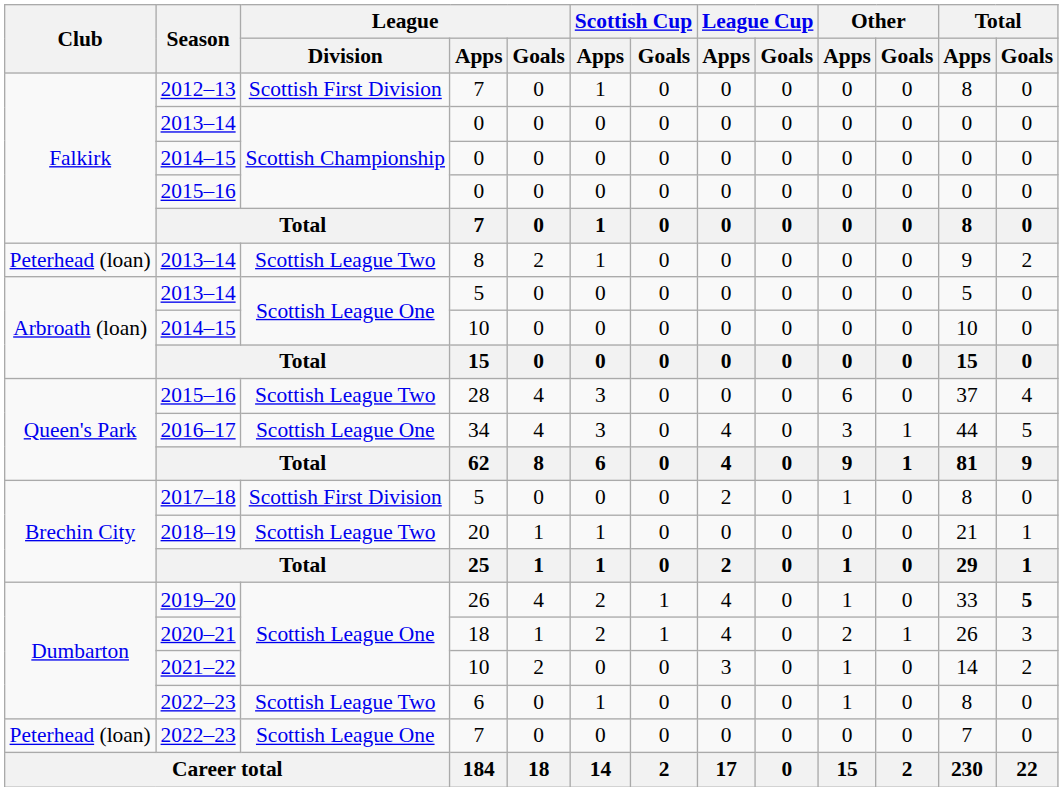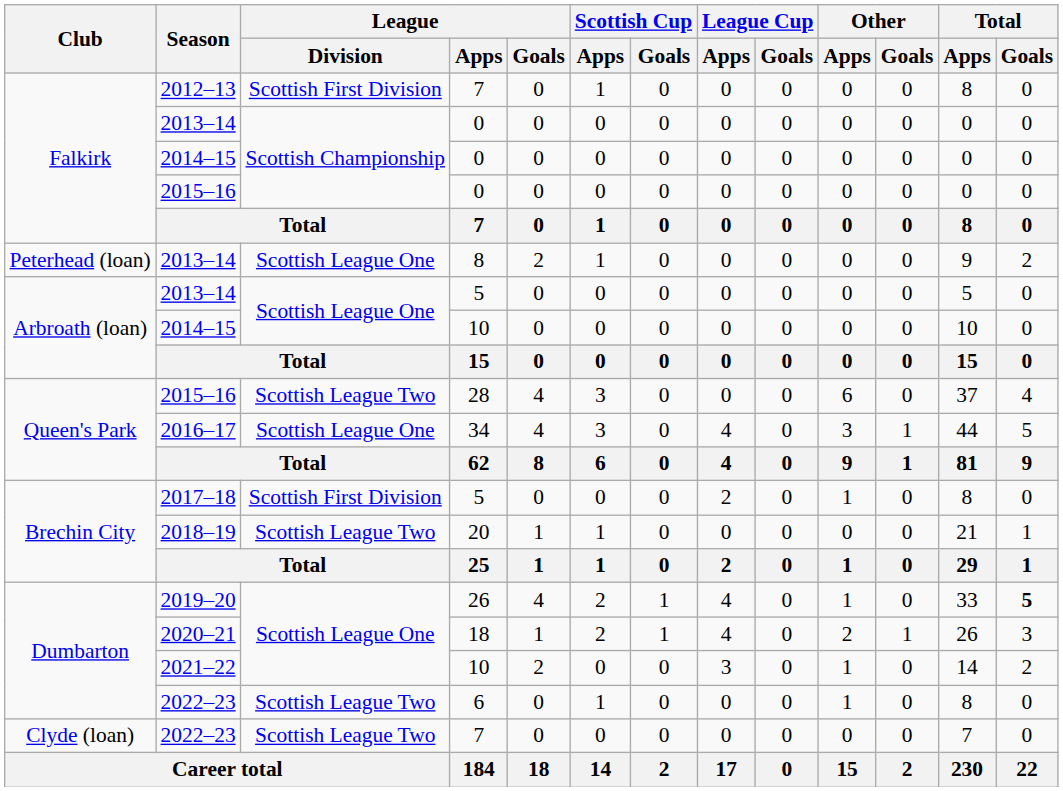 <table class="wikitable" style="text-align: center">
 <tr>
 <th rowspan="2">Club</th>
 <th rowspan="2">Season</th>
 <th colspan="3">League</th>
 <th colspan="2"><a href='#'>Scottish Cup</a></th>
 <th colspan="2"><a href='#'>League Cup</a></th>
 <th colspan="2">Other</th>
 <th colspan="2">Total</th>
 </tr>
 <tr>
 <th>Division</th>
 <th>Apps</th>
 <th>Goals</th>
 <th>Apps</th>
 <th>Goals</th>
 <th>Apps</th>
 <th>Goals</th>
 <th>Apps</th>
 <th>Goals</th>
 <th>Apps</th>
 <th>Goals</th>
 </tr>
 <tr>
 <td rowspan="5"><a href='#'>Falkirk</a></td>
 <td><a href='#'>2012–13</a></td>
 <td><a href='#'>Scottish First Division</a></td>
 <td>7</td>
 <td>0</td>
 <td>1</td>
 <td>0</td>
 <td>0</td>
 <td>0</td>
 <td>0</td>
 <td>0</td>
 <td>8</td>
 <td>0</td>
 </tr>
 <tr>
 <td><a href='#'>2013–14</a></td>
 <td rowspan="3"><a href='#'>Scottish Championship</a></td>
 <td>0</td>
 <td>0</td>
 <td>0</td>
 <td>0</td>
 <td>0</td>
 <td>0</td>
 <td>0</td>
 <td>0</td>
 <td>0</td>
 <td>0</td>
 </tr>
 <tr>
 <td><a href='#'>2014–15</a></td>
 <td>0</td>
 <td>0</td>
 <td>0</td>
 <td>0</td>
 <td>0</td>
 <td>0</td>
 <td>0</td>
 <td>0</td>
 <td>0</td>
 <td>0</td>
 </tr>
 <tr>
 <td><a href='#'>2015–16</a></td>
 <td>0</td>
 <td>0</td>
 <td>0</td>
 <td>0</td>
 <td>0</td>
 <td>0</td>
 <td>0</td>
 <td>0</td>
 <td>0</td>
 <td>0</td>
 </tr>
 <tr>
 <th colspan="2">Total</th>
 <th>7</th>
 <th>0</th>
 <th>1</th>
 <th>0</th>
 <th>0</th>
 <th>0</th>
 <th>0</th>
 <th>0</th>
 <th>8</th>
 <th>0</th>
 </tr>
 <tr>
 <td><a href='#'>Peterhead</a> (loan)</td>
 <td><a href='#'>2013–14</a></td>
-<td><a href='#'>Scottish League Two</a></td>
+<td><a href='#'>Scottish League One</a></td>
 <td>8</td>
 <td>2</td>
 <td>1</td>
 <td>0</td>
 <td>0</td>
 <td>0</td>
 <td>0</td>
 <td>0</td>
 <td>9</td>
 <td>2</td>
 </tr>
 <tr>
 <td rowspan="3"><a href='#'>Arbroath</a> (loan)</td>
 <td><a href='#'>2013–14</a></td>
 <td rowspan="2"><a href='#'>Scottish League One</a></td>
 <td>5</td>
 <td>0</td>
 <td>0</td>
 <td>0</td>
 <td>0</td>
 <td>0</td>
 <td>0</td>
 <td>0</td>
 <td>5</td>
 <td>0</td>
 </tr>
 <tr>
 <td><a href='#'>2014–15</a></td>
 <td>10</td>
 <td>0</td>
 <td>0</td>
 <td>0</td>
 <td>0</td>
 <td>0</td>
 <td>0</td>
 <td>0</td>
 <td>10</td>
 <td>0</td>
 </tr>
 <tr>
 <th colspan="2">Total</th>
 <th>15</th>
 <th>0</th>
 <th>0</th>
 <th>0</th>
 <th>0</th>
 <th>0</th>
 <th>0</th>
 <th>0</th>
 <th>15</th>
 <th>0</th>
 </tr>
 <tr>
 <td rowspan="3"><a href='#'>Queen's Park</a></td>
 <td><a href='#'>2015–16</a></td>
 <td><a href='#'>Scottish League Two</a></td>
 <td>28</td>
 <td>4</td>
 <td>3</td>
 <td>0</td>
 <td>0</td>
 <td>0</td>
 <td>6</td>
 <td>0</td>
 <td>37</td>
 <td>4</td>
 </tr>
 <tr>
 <td><a href='#'>2016–17</a></td>
 <td><a href='#'>Scottish League One</a></td>
 <td>34</td>
 <td>4</td>
 <td>3</td>
 <td>0</td>
 <td>4</td>
 <td>0</td>
 <td>3</td>
 <td>1</td>
 <td>44</td>
 <td>5</td>
 </tr>
 <tr>
 <th colspan="2">Total</th>
 <th>62</th>
 <th>8</th>
 <th>6</th>
 <th>0</th>
 <th>4</th>
 <th>0</th>
 <th>9</th>
 <th>1</th>
 <th>81</th>
 <th>9</th>
 </tr>
 <tr>
 <td rowspan="3"><a href='#'>Brechin City</a></td>
 <td><a href='#'>2017–18</a></td>
 <td><a href='#'>Scottish First Division</a></td>
 <td>5</td>
 <td>0</td>
 <td>0</td>
 <td>0</td>
 <td>2</td>
 <td>0</td>
 <td>1</td>
 <td>0</td>
 <td>8</td>
 <td>0</td>
 </tr>
 <tr>
 <td><a href='#'>2018–19</a></td>
 <td><a href='#'>Scottish League Two</a></td>
 <td>20</td>
 <td>1</td>
 <td>1</td>
 <td>0</td>
 <td>0</td>
 <td>0</td>
 <td>0</td>
 <td>0</td>
 <td>21</td>
 <td>1</td>
 </tr>
 <tr>
 <th colspan="2">Total</th>
 <th>25</th>
 <th>1</th>
 <th>1</th>
 <th>0</th>
 <th>2</th>
 <th>0</th>
 <th>1</th>
 <th>0</th>
 <th>29</th>
 <th>1</th>
 </tr>
 <tr>
 <td rowspan="4"><a href='#'>Dumbarton</a></td>
 <td><a href='#'>2019–20</a></td>
 <td rowspan=3><a href='#'>Scottish League One</a></td>
 <td>26</td>
 <td>4</td>
 <td>2</td>
 <td>1</td>
 <td>4</td>
 <td>0</td>
 <td>1</td>
 <td>0</td>
 <td>33</td>
 <td><strong>5</strong></td>
 </tr>
 <tr>
 <td><a href='#'>2020–21</a></td>
 <td>18</td>
 <td>1</td>
 <td>2</td>
 <td>1</td>
 <td>4</td>
 <td>0</td>
 <td>2</td>
 <td>1</td>
 <td>26</td>
 <td>3</td>
 </tr>
 <tr>
 <td><a href='#'>2021–22</a></td>
 <td>10</td>
 <td>2</td>
 <td>0</td>
 <td>0</td>
 <td>3</td>
 <td>0</td>
 <td>1</td>
 <td>0</td>
 <td>14</td>
 <td>2</td>
 </tr>
 <tr>
 <td><a href='#'>2022–23</a></td>
 <td><a href='#'>Scottish League Two</a></td>
 <td>6</td>
 <td>0</td>
 <td>1</td>
 <td>0</td>
 <td>0</td>
 <td>0</td>
 <td>1</td>
 <td>0</td>
 <td>8</td>
 <td>0</td>
 </tr>
 <tr>
-<td><a href='#'>Peterhead</a> (loan)</td>
+<td><a href='#'>Clyde</a> (loan)</td>
 <td><a href='#'>2022–23</a></td>
-<td><a href='#'>Scottish League One</a></td>
+<td><a href='#'>Scottish League Two</a></td>
 <td>7</td>
 <td>0</td>
 <td>0</td>
 <td>0</td>
 <td>0</td>
 <td>0</td>
 <td>0</td>
 <td>0</td>
 <td>7</td>
 <td>0</td>
 </tr>
 <tr>
 <th colspan="3">Career total</th>
 <th>184</th>
 <th>18</th>
 <th>14</th>
 <th>2</th>
 <th>17</th>
 <th>0</th>
 <th>15</th>
 <th>2</th>
 <th>230</th>
 <th>22</th>
 </tr>
 </table>
